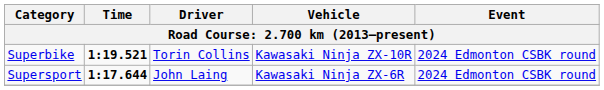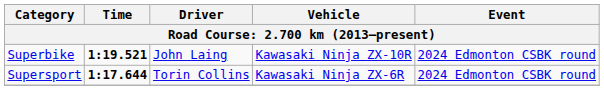 <table class="wikitable">
 <tr>
 <th>Category</th>
 <th>Time</th>
 <th>Driver</th>
 <th>Vehicle</th>
 <th>Event</th>
 </tr>
 <tr>
 <th colspan=5>Road Course: 2.700 km (2013–present)</th>
 </tr>
 <tr>
 <td><a href='#'>Superbike</a></td>
 <td><strong>1:19.521</strong></td>
-<td><a href='#'>Torin Collins</a></td>
+<td><a href='#'>John Laing</a></td>
 <td><a href='#'>Kawasaki Ninja ZX-10R</a></td>
 <td><a href='#'>2024 Edmonton CSBK round</a></td>
 </tr>
 <tr>
 <td><a href='#'>Supersport</a></td>
 <td><strong>1:17.644</strong></td>
-<td><a href='#'>John Laing</a></td>
+<td><a href='#'>Torin Collins</a></td>
 <td><a href='#'>Kawasaki Ninja ZX-6R</a></td>
 <td><a href='#'>2024 Edmonton CSBK round</a></td>
 </tr>
 <tr>
 </tr>
 </table>
